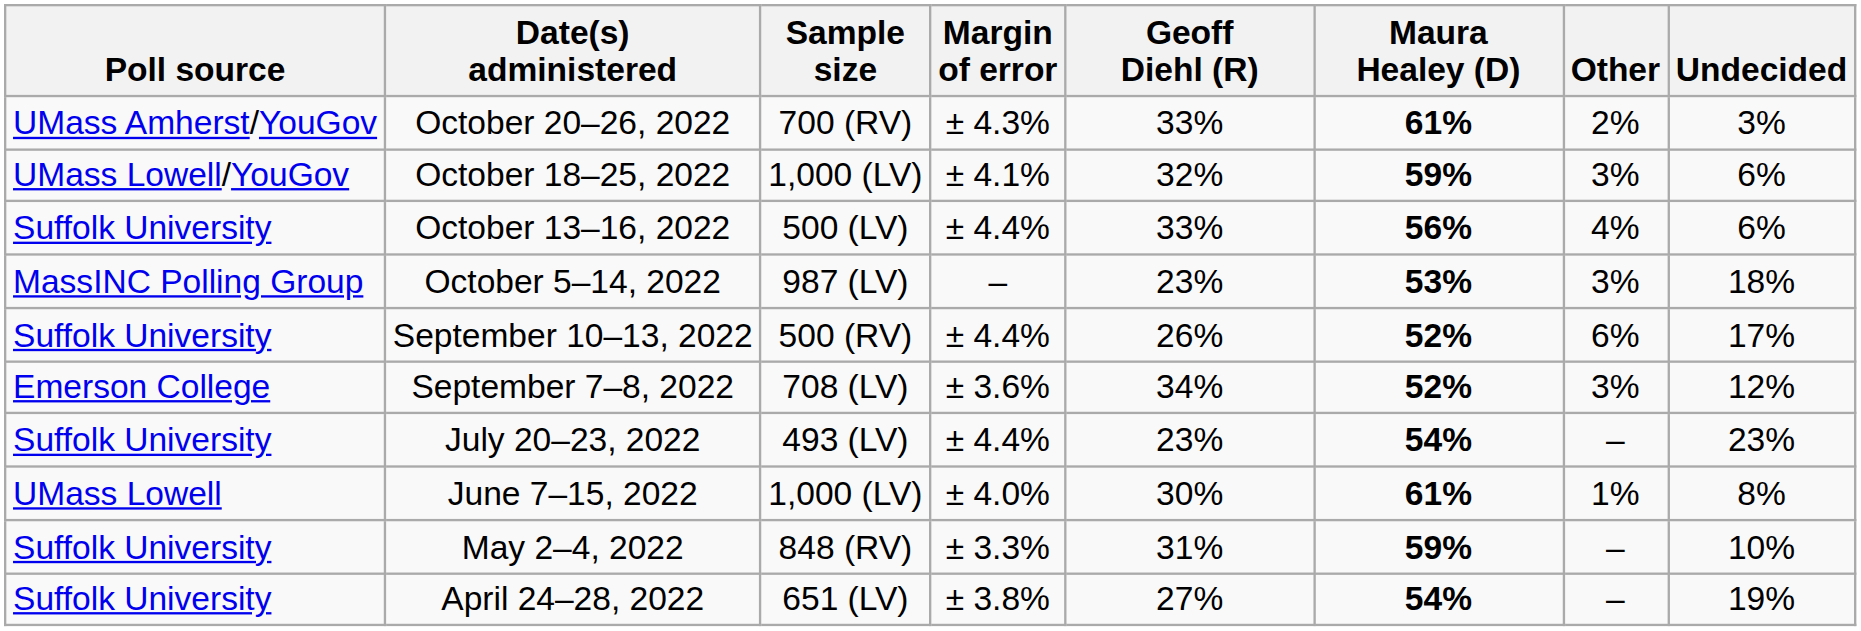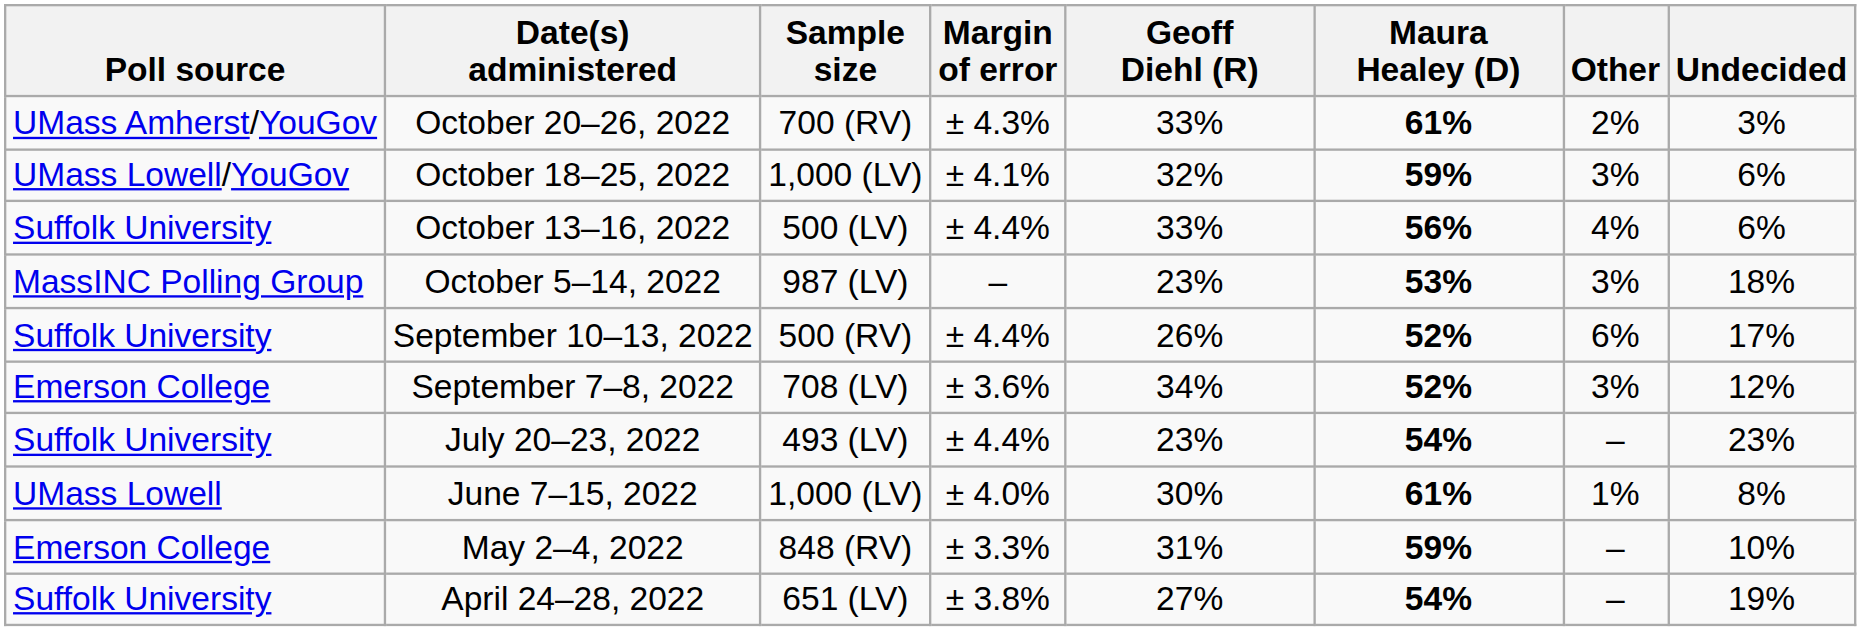 <table class="wikitable" style="font-size:90%;text-align:center;">
 <tr valign=bottom>
 <th>Poll source</th>
 <th>Date(s)<br>administered</th>
 <th>Sample<br>size</th>
 <th>Margin<br>of error</th>
 <th style="width:100px;">Geoff<br>Diehl (R)</th>
 <th style="width:100px;">Maura<br>Healey (D)</th>
 <th>Other</th>
 <th>Undecided</th>
 </tr>
 <tr>
 <td style="text-align:left;"><a href='#'>UMass Amherst</a>/<a href='#'>YouGov</a></td>
 <td>October 20–26, 2022</td>
 <td>700 (RV)</td>
 <td>± 4.3%</td>
 <td>33%</td>
 <td><strong>61%</strong></td>
 <td>2%</td>
 <td>3%</td>
 </tr>
 <tr>
 <td style="text-align:left;"><a href='#'>UMass Lowell</a>/<a href='#'>YouGov</a></td>
 <td>October 18–25, 2022</td>
 <td>1,000 (LV)</td>
 <td>± 4.1%</td>
 <td>32%</td>
 <td><strong>59%</strong></td>
 <td>3%</td>
 <td>6%</td>
 </tr>
 <tr>
 <td style="text-align:left;"><a href='#'>Suffolk University</a></td>
 <td>October 13–16, 2022</td>
 <td>500 (LV)</td>
 <td>± 4.4%</td>
 <td>33%</td>
 <td><strong>56%</strong></td>
 <td>4%</td>
 <td>6%</td>
 </tr>
 <tr>
 <td style="text-align:left;"><a href='#'>MassINC Polling Group</a></td>
 <td>October 5–14, 2022</td>
 <td>987 (LV)</td>
 <td>–</td>
 <td>23%</td>
 <td><strong>53%</strong></td>
 <td>3%</td>
 <td>18%</td>
 </tr>
 <tr>
 <td style="text-align:left;"><a href='#'>Suffolk University</a></td>
 <td>September 10–13, 2022</td>
 <td>500 (RV)</td>
 <td>± 4.4%</td>
 <td>26%</td>
 <td><strong>52%</strong></td>
 <td>6%</td>
 <td>17%</td>
 </tr>
 <tr>
 <td style="text-align:left;"><a href='#'>Emerson College</a></td>
 <td>September 7–8, 2022</td>
 <td>708 (LV)</td>
 <td>± 3.6%</td>
 <td>34%</td>
 <td><strong>52%</strong></td>
 <td>3%</td>
 <td>12%</td>
 </tr>
 <tr>
 <td style="text-align:left;"><a href='#'>Suffolk University</a></td>
 <td>July 20–23, 2022</td>
 <td>493 (LV)</td>
 <td>± 4.4%</td>
 <td>23%</td>
 <td><strong>54%</strong></td>
 <td>–</td>
 <td>23%</td>
 </tr>
 <tr>
 <td style="text-align:left;"><a href='#'>UMass Lowell</a></td>
 <td>June 7–15, 2022</td>
 <td>1,000 (LV)</td>
 <td>± 4.0%</td>
 <td>30%</td>
 <td><strong>61%</strong></td>
 <td>1%</td>
 <td>8%</td>
 </tr>
 <tr>
-<td style="text-align:left;"><a href='#'>Suffolk University</a></td>
+<td style="text-align:left;"><a href='#'>Emerson College</a></td>
 <td>May 2–4, 2022</td>
 <td>848 (RV)</td>
 <td>± 3.3%</td>
 <td>31%</td>
 <td><strong>59%</strong></td>
 <td>–</td>
 <td>10%</td>
 </tr>
 <tr>
 <td style="text-align:left;"><a href='#'>Suffolk University</a></td>
 <td>April 24–28, 2022</td>
 <td>651 (LV)</td>
 <td>± 3.8%</td>
 <td>27%</td>
 <td><strong>54%</strong></td>
 <td>–</td>
 <td>19%</td>
 </tr>
 </table>
